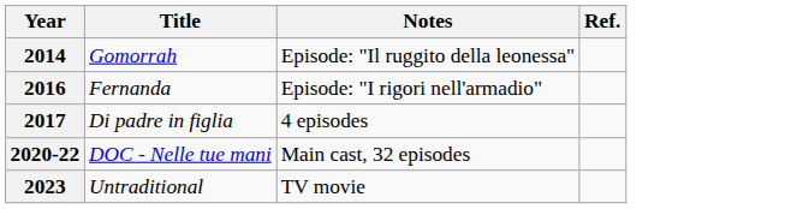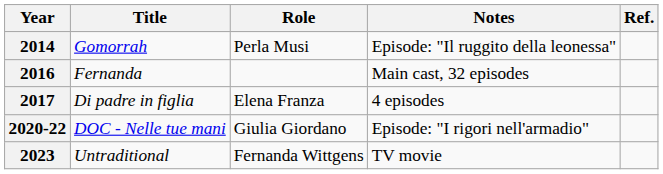 <table class="wikitable sortable">
 <tr>
 <th>Year</th>
 <th>Title</th>
+<th>Role</th>
 <th>Notes</th>
 <th>Ref.</th>
 </tr>
 <tr>
 <th>2014</th>
 <td><a href='#'><em>Gomorrah</em></a></td>
+<td>Perla Musi</td>
 <td>Episode: "Il ruggito della leonessa"</td>
 <td></td>
 </tr>
 <tr>
 <th>2016</th>
 <td><em>Fernanda</em></td>
-<td>Episode: "I rigori nell'armadio"</td>
+<td></td>
+<td>Main cast, 32 episodes</td>
 <td></td>
 </tr>
 <tr>
 <th>2017</th>
 <td><em>Di padre in figlia</em></td>
+<td>Elena Franza</td>
 <td>4 episodes</td>
 <td></td>
 </tr>
 <tr>
 <th>2020-22</th>
 <td><a href='#'><em>DOC - Nelle tue mani</em></a></td>
-<td>Main cast, 32 episodes</td>
+<td>Giulia Giordano</td>
+<td>Episode: "I rigori nell'armadio"</td>
 <td></td>
 </tr>
 <tr>
 <th>2023</th>
 <td><em>Untraditional</em></td>
+<td>Fernanda Wittgens</td>
 <td>TV movie</td>
 <td></td>
 </tr>
 </table>
